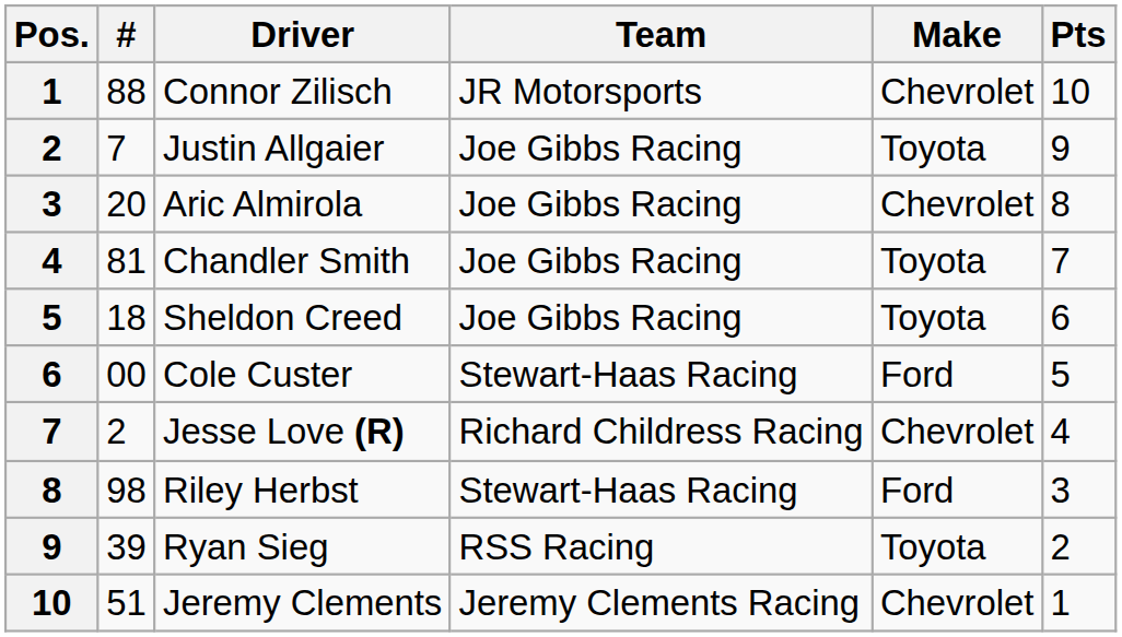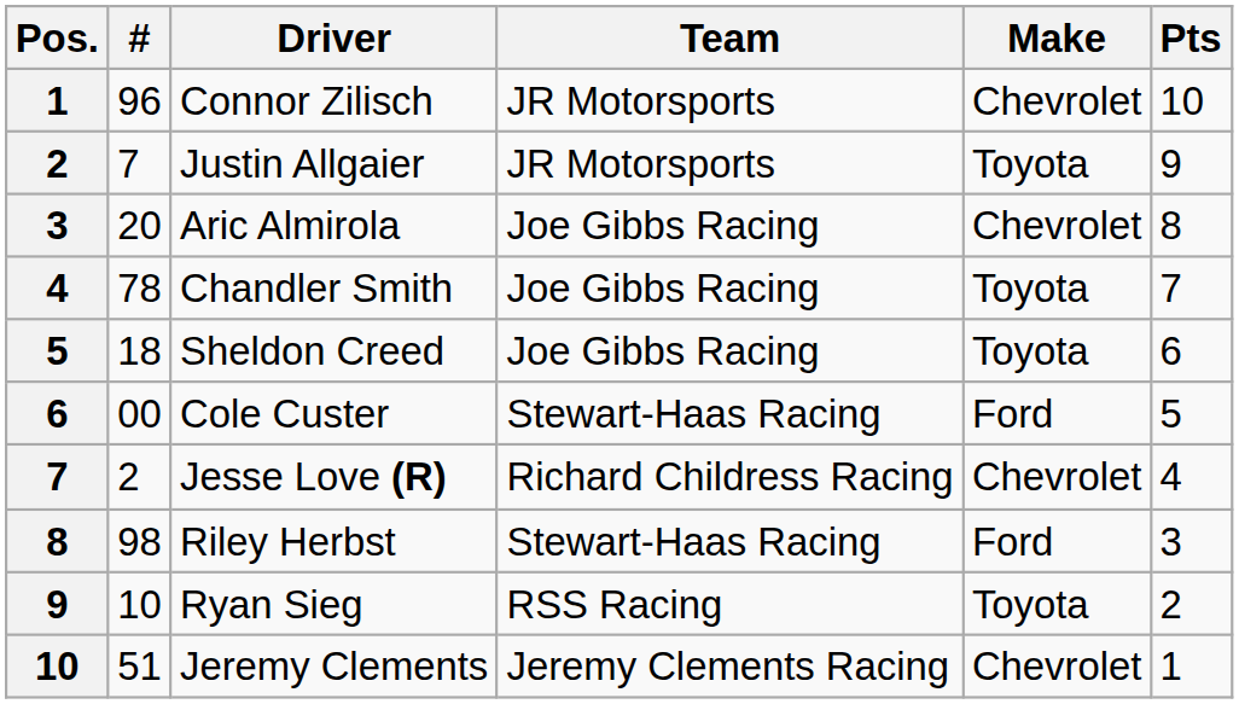 <table class="wikitable" style="font-size:95%">
 <tr>
 <th>Pos.</th>
 <th>#</th>
 <th>Driver</th>
 <th>Team</th>
 <th>Make</th>
 <th>Pts</th>
 </tr>
 <tr>
 <th>1</th>
-<td>88</td>
+<td>96</td>
 <td>Connor Zilisch</td>
 <td>JR Motorsports</td>
 <td>Chevrolet</td>
 <td>10</td>
 </tr>
 <tr>
 <th>2</th>
 <td>7</td>
 <td>Justin Allgaier</td>
-<td>Joe Gibbs Racing</td>
+<td>JR Motorsports</td>
 <td>Toyota</td>
 <td>9</td>
 </tr>
 <tr>
 <th>3</th>
 <td>20</td>
 <td>Aric Almirola</td>
 <td>Joe Gibbs Racing</td>
 <td>Chevrolet</td>
 <td>8</td>
 </tr>
 <tr>
 <th>4</th>
-<td>81</td>
+<td>78</td>
 <td>Chandler Smith</td>
 <td>Joe Gibbs Racing</td>
 <td>Toyota</td>
 <td>7</td>
 </tr>
 <tr>
 <th>5</th>
 <td>18</td>
 <td>Sheldon Creed</td>
 <td>Joe Gibbs Racing</td>
 <td>Toyota</td>
 <td>6</td>
 </tr>
 <tr>
 <th>6</th>
 <td>00</td>
 <td>Cole Custer</td>
 <td>Stewart-Haas Racing</td>
 <td>Ford</td>
 <td>5</td>
 </tr>
 <tr>
 <th>7</th>
 <td>2</td>
 <td>Jesse Love <strong>(R)</strong></td>
 <td>Richard Childress Racing</td>
 <td>Chevrolet</td>
 <td>4</td>
 </tr>
 <tr>
 <th>8</th>
 <td>98</td>
 <td>Riley Herbst</td>
 <td>Stewart-Haas Racing</td>
 <td>Ford</td>
 <td>3</td>
 </tr>
 <tr>
 <th>9</th>
-<td>39</td>
+<td>10</td>
 <td>Ryan Sieg</td>
 <td>RSS Racing</td>
 <td>Toyota</td>
 <td>2</td>
 </tr>
 <tr>
 <th>10</th>
 <td>51</td>
 <td>Jeremy Clements</td>
 <td>Jeremy Clements Racing</td>
 <td>Chevrolet</td>
 <td>1</td>
 </tr>
 </table>
